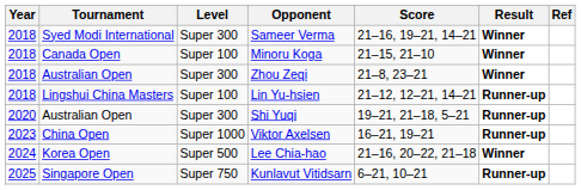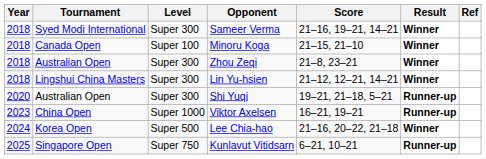 <table class="sortable wikitable" style="font-size: 90%;">
 <tr>
 <th>Year</th>
 <th>Tournament</th>
 <th>Level</th>
 <th>Opponent</th>
 <th>Score</th>
 <th>Result</th>
 <th>Ref</th>
 </tr>
 <tr>
 <td align="center"><a href='#'>2018</a></td>
 <td align="left"><a href='#'>Syed Modi International</a></td>
 <td align="left">Super 300</td>
 <td align="left"> <a href='#'>Sameer Verma</a></td>
 <td align="left">21–16, 19–21, 14–21</td>
 <td style="text-align:left; background:white"> <strong>Winner</strong></td>
 <td align="center"; bgcolor="white"></td>
 </tr>
 <tr>
 <td align="center"><a href='#'>2018</a></td>
 <td align="left"><a href='#'>Canada Open</a></td>
 <td align="left">Super 100</td>
 <td align="left"> <a href='#'>Minoru Koga</a></td>
 <td algin="left">21–15, 21–10</td>
 <td style="text-align:left; background:white"> <strong>Winner</strong></td>
 <td align="center"; bgcolor="white"></td>
 </tr>
 <tr>
 <td align="center"><a href='#'>2018</a></td>
 <td align="left"><a href='#'>Australian Open</a></td>
 <td align="left">Super 300</td>
 <td align="left"> <a href='#'>Zhou Zeqi</a></td>
 <td algin="left">21–8, 23–21</td>
 <td style="text-align:left; background:white"> <strong>Winner</strong></td>
 <td align="center"; bgcolor="white"></td>
 </tr>
 <tr>
 <td align="center"><a href='#'>2018</a></td>
 <td align="left"><a href='#'>Lingshui China Masters</a></td>
-<td align="left">Super 100</td>
+<td align="left">Super 300</td>
 <td align="left"> <a href='#'>Lin Yu-hsien</a></td>
 <td algin="left">21–12, 12–21, 14–21</td>
-<td style="text-align:left; background:white"> <strong>Runner-up</strong></td>
+<td style="text-align:left; background:white"> <strong>Winner</strong></td>
 <td align="center"; bgcolor="white"></td>
 </tr>
 <tr>
 <td align="center"><a href='#'>2020</a></td>
 <td align="left">Australian Open</td>
 <td align="left">Super 300</td>
 <td align="left"> <a href='#'>Shi Yuqi</a></td>
 <td align="left">19–21, 21–18, 5–21</td>
 <td style="text-align:left; background:white"> <strong>Runner-up</strong></td>
 <td align="center"; bgcolor="white"></td>
 </tr>
 <tr>
 <td align="center"><a href='#'>2023</a></td>
 <td align="left"><a href='#'>China Open</a></td>
 <td align="left">Super 1000</td>
 <td align="left"> <a href='#'>Viktor Axelsen</a></td>
 <td align="left">16–21, 19–21</td>
 <td style="text-align:left; background:white"> <strong>Runner-up</strong></td>
 <td align="center"; bgcolor="white"></td>
 </tr>
 <tr>
 <td align="center"><a href='#'>2024</a></td>
 <td align="left"><a href='#'>Korea Open</a></td>
 <td align="left">Super 500</td>
 <td align="left"> <a href='#'>Lee Chia-hao</a></td>
 <td align="left">21–16, 20–22, 21–18</td>
 <td style="text-align:left; background:white"> <strong>Winner</strong></td>
 <td align="center"; bgcolor="white"></td>
 </tr>
 <tr>
 <td align="center"><a href='#'>2025</a></td>
 <td align="left"><a href='#'>Singapore Open</a></td>
 <td align="left">Super 750</td>
 <td align="left"> <a href='#'>Kunlavut Vitidsarn</a></td>
 <td align="left">6–21, 10–21</td>
 <td style="text-align:left; background:white"> <strong>Runner-up</strong></td>
 <td align="center"; bgcolor="white"></td>
 </tr>
 </table>
